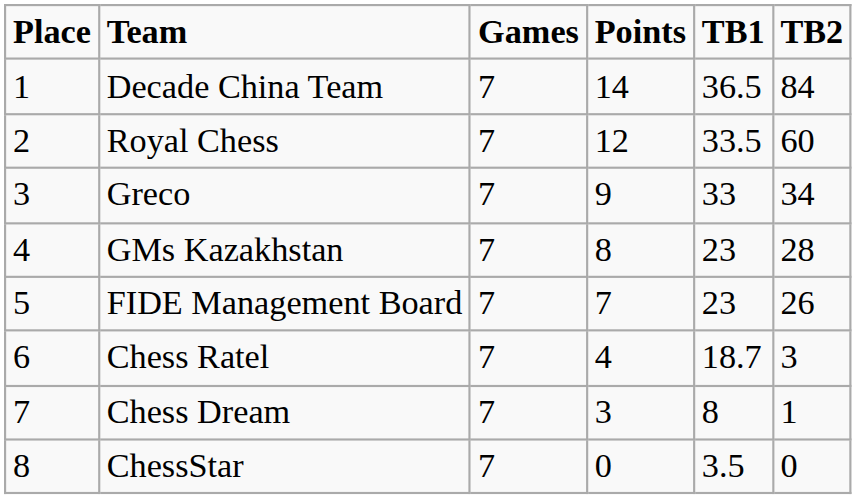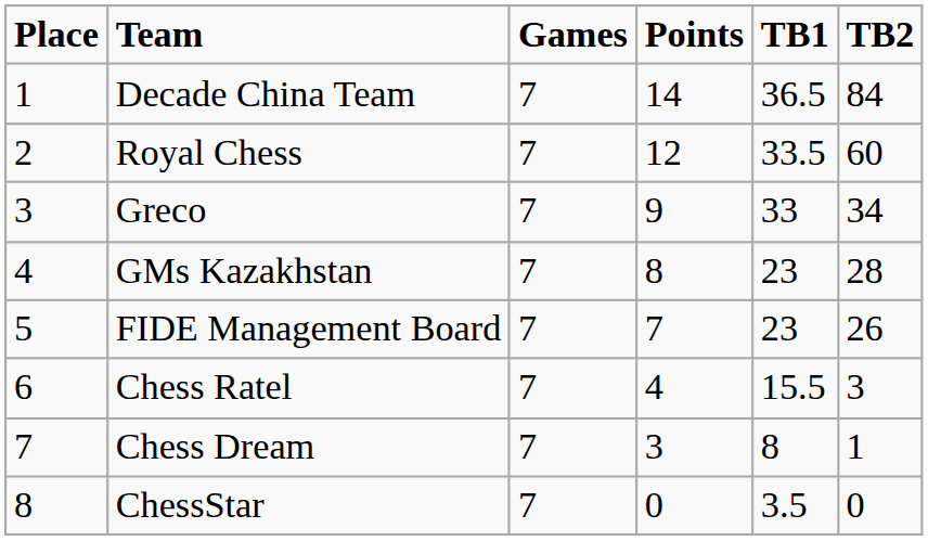 <table class="wikitable">
 <tr>
 <td><strong>Place</strong></td>
 <td><strong>Team</strong></td>
 <td><strong>Games</strong></td>
 <td><strong>Points</strong></td>
 <td><strong>TB1</strong></td>
 <td><strong>TB2</strong></td>
 </tr>
 <tr>
 <td>1</td>
 <td>Decade China Team</td>
 <td>7</td>
 <td>14</td>
 <td>36.5</td>
 <td>84</td>
 </tr>
 <tr>
 <td>2</td>
 <td>Royal Chess</td>
 <td>7</td>
 <td>12</td>
 <td>33.5</td>
 <td>60</td>
 </tr>
 <tr>
 <td>3</td>
 <td>Greco</td>
 <td>7</td>
 <td>9</td>
 <td>33</td>
 <td>34</td>
 </tr>
 <tr>
 <td>4</td>
 <td>GMs Kazakhstan</td>
 <td>7</td>
 <td>8</td>
 <td>23</td>
 <td>28</td>
 </tr>
 <tr>
 <td>5</td>
 <td>FIDE Management Board</td>
 <td>7</td>
 <td>7</td>
 <td>23</td>
 <td>26</td>
 </tr>
 <tr>
 <td>6</td>
 <td>Chess Ratel</td>
 <td>7</td>
 <td>4</td>
-<td>18.7</td>
+<td>15.5</td>
 <td>3</td>
 </tr>
 <tr>
 <td>7</td>
 <td>Chess Dream</td>
 <td>7</td>
 <td>3</td>
 <td>8</td>
 <td>1</td>
 </tr>
 <tr>
 <td>8</td>
 <td>ChessStar</td>
 <td>7</td>
 <td>0</td>
 <td>3.5</td>
 <td>0</td>
 </tr>
 </table>
